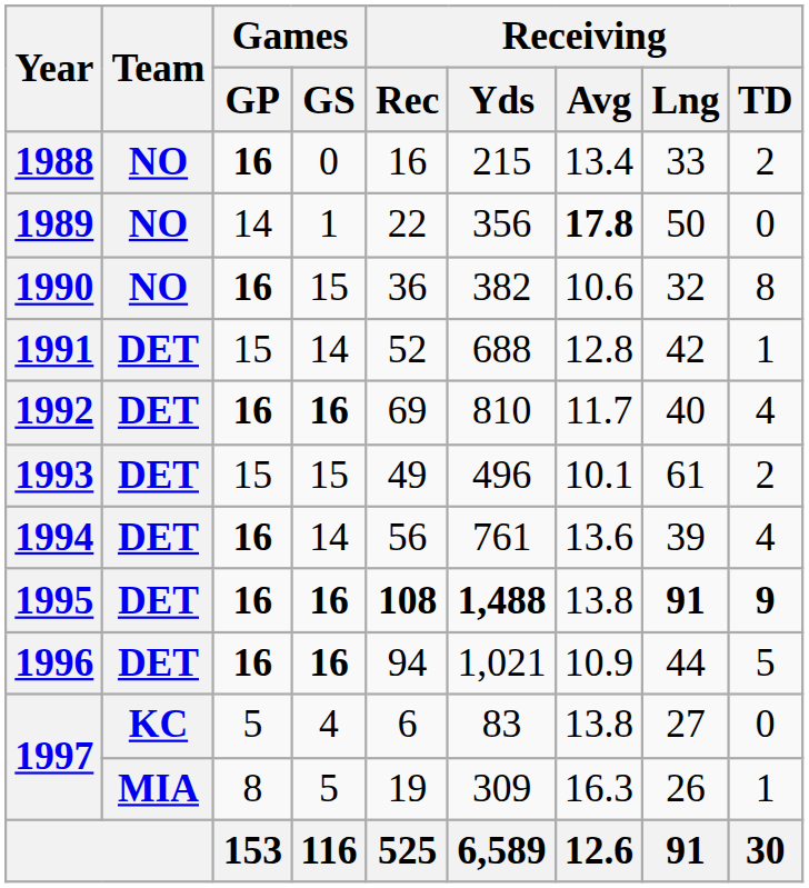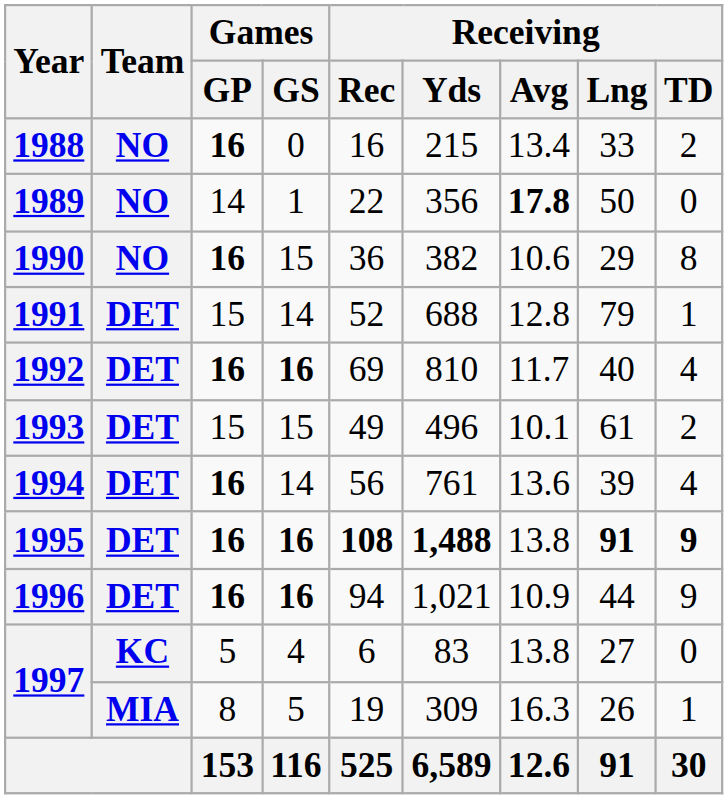 <table class="wikitable" style="text-align:center;">
 <tr>
 <th rowspan="2">Year</th>
 <th rowspan="2">Team</th>
 <th colspan="2">Games</th>
 <th colspan="5">Receiving</th>
 </tr>
 <tr>
 <th>GP</th>
 <th>GS</th>
 <th>Rec</th>
 <th>Yds</th>
 <th>Avg</th>
 <th>Lng</th>
 <th>TD</th>
 </tr>
 <tr>
 <th><a href='#'>1988</a></th>
 <th><a href='#'>NO</a></th>
 <td><strong>16</strong></td>
 <td>0</td>
 <td>16</td>
 <td>215</td>
 <td>13.4</td>
 <td>33</td>
 <td>2</td>
 </tr>
 <tr>
 <th><a href='#'>1989</a></th>
 <th><a href='#'>NO</a></th>
 <td>14</td>
 <td>1</td>
 <td>22</td>
 <td>356</td>
 <td><strong>17.8</strong></td>
 <td>50</td>
 <td>0</td>
 </tr>
 <tr>
 <th><a href='#'>1990</a></th>
 <th><a href='#'>NO</a></th>
 <td><strong>16</strong></td>
 <td>15</td>
 <td>36</td>
 <td>382</td>
 <td>10.6</td>
-<td>32</td>
+<td>29</td>
 <td>8</td>
 </tr>
 <tr>
 <th><a href='#'>1991</a></th>
 <th><a href='#'>DET</a></th>
 <td>15</td>
 <td>14</td>
 <td>52</td>
 <td>688</td>
 <td>12.8</td>
-<td>42</td>
+<td>79</td>
 <td>1</td>
 </tr>
 <tr>
 <th><a href='#'>1992</a></th>
 <th><a href='#'>DET</a></th>
 <td><strong>16</strong></td>
 <td><strong>16</strong></td>
 <td>69</td>
 <td>810</td>
 <td>11.7</td>
 <td>40</td>
 <td>4</td>
 </tr>
 <tr>
 <th><a href='#'>1993</a></th>
 <th><a href='#'>DET</a></th>
 <td>15</td>
 <td>15</td>
 <td>49</td>
 <td>496</td>
 <td>10.1</td>
 <td>61</td>
 <td>2</td>
 </tr>
 <tr>
 <th><a href='#'>1994</a></th>
 <th><a href='#'>DET</a></th>
 <td><strong>16</strong></td>
 <td>14</td>
 <td>56</td>
 <td>761</td>
 <td>13.6</td>
 <td>39</td>
 <td>4</td>
 </tr>
 <tr>
 <th><a href='#'>1995</a></th>
 <th><a href='#'>DET</a></th>
 <td><strong>16</strong></td>
 <td><strong>16</strong></td>
 <td><strong>108</strong></td>
 <td><strong>1,488</strong></td>
 <td>13.8</td>
 <td><strong>91</strong></td>
 <td><strong>9</strong></td>
 </tr>
 <tr>
 <th><a href='#'>1996</a></th>
 <th><a href='#'>DET</a></th>
 <td><strong>16</strong></td>
 <td><strong>16</strong></td>
 <td>94</td>
 <td>1,021</td>
 <td>10.9</td>
 <td>44</td>
-<td>5</td>
+<td>9</td>
 </tr>
 <tr>
 <th rowspan="2"><a href='#'>1997</a></th>
 <th><a href='#'>KC</a></th>
 <td>5</td>
 <td>4</td>
 <td>6</td>
 <td>83</td>
 <td>13.8</td>
 <td>27</td>
 <td>0</td>
 </tr>
 <tr>
 <th><a href='#'>MIA</a></th>
 <td>8</td>
 <td>5</td>
 <td>19</td>
 <td>309</td>
 <td>16.3</td>
 <td>26</td>
 <td>1</td>
 </tr>
 <tr>
 <th colspan="2"></th>
 <th>153</th>
 <th>116</th>
 <th>525</th>
 <th>6,589</th>
 <th>12.6</th>
 <th>91</th>
 <th>30</th>
 </tr>
 </table>
